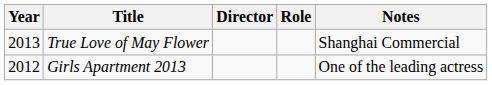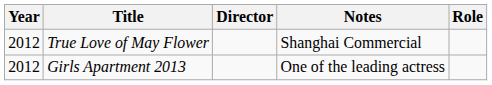 <table class="wikitable sortable">
 <tr>
 <th>Year</th>
 <th class="unsortable">Title</th>
 <th class="unsortable">Director</th>
+<th class="unsortable">Notes</th>
 <th class="unsortable">Role</th>
-<th class="unsortable">Notes</th>
 </tr>
 <tr>
-<td>2013</td>
+<td>2012</td>
 <td><em>True Love of May Flower</em></td>
 <td></td>
+<td>Shanghai Commercial</td>
 <td></td>
-<td>Shanghai Commercial</td>
 </tr>
 <tr>
 <td>2012</td>
 <td><em>Girls Apartment 2013</em></td>
 <td></td>
+<td>One of the leading actress</td>
 <td></td>
-<td>One of the leading actress</td>
 </tr>
 </table>
